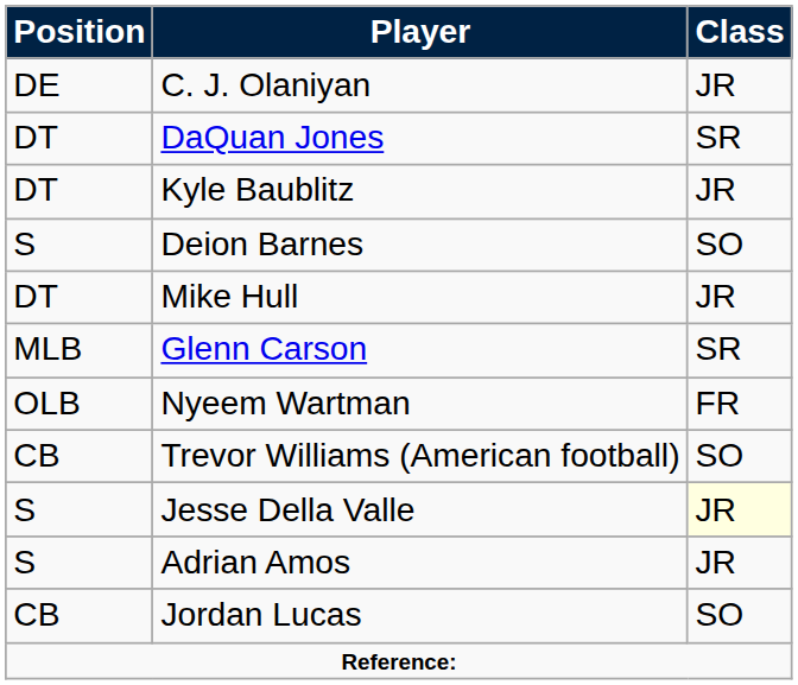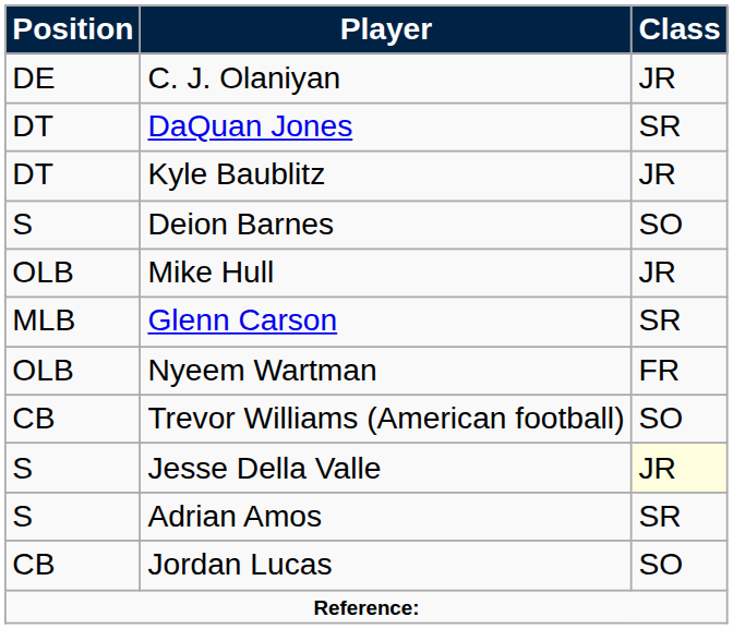 <table class="wikitable">
 <tr>
 <th style="background:#024; color:#fff;">Position</th>
 <th style="background:#024; color:#fff;">Player</th>
 <th style="background:#024; color:#fff;">Class</th>
 </tr>
 <tr>
 <td>DE</td>
 <td>C. J. Olaniyan</td>
 <td>JR</td>
 </tr>
 <tr>
 <td>DT</td>
 <td><a href='#'>DaQuan Jones</a></td>
 <td>SR</td>
 </tr>
 <tr>
 <td>DT</td>
 <td>Kyle Baublitz</td>
 <td>JR</td>
 </tr>
 <tr>
 <td>S</td>
 <td>Deion Barnes</td>
 <td>SO</td>
 </tr>
 <tr>
-<td>DT</td>
+<td>OLB</td>
 <td>Mike Hull</td>
 <td>JR</td>
 </tr>
 <tr>
 <td>MLB</td>
 <td><a href='#'>Glenn Carson</a></td>
 <td>SR</td>
 </tr>
 <tr>
 <td>OLB</td>
 <td>Nyeem Wartman</td>
 <td>FR</td>
 </tr>
 <tr>
 <td>CB</td>
 <td>Trevor Williams (American football)</td>
 <td>SO</td>
 </tr>
 <tr>
 <td>S</td>
 <td>Jesse Della Valle</td>
 <td style="background: lightyellow;">JR</td>
 </tr>
 <tr>
 <td>S</td>
 <td>Adrian Amos</td>
-<td>JR</td>
+<td>SR</td>
 </tr>
 <tr>
 <td>CB</td>
 <td>Jordan Lucas</td>
 <td>SO</td>
 </tr>
 <tr>
 <td colspan="3"  style="font-size:8pt; text-align:center;"><strong>Reference:</strong></td>
 </tr>
 </table>
